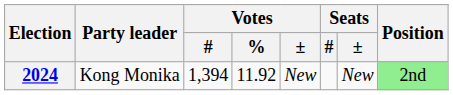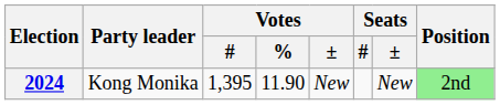 <table class="wikitable" style="text-align:center">
 <tr>
 <th rowspan="2">Election</th>
 <th rowspan="2">Party leader</th>
 <th colspan="3">Votes</th>
 <th colspan="2">Seats</th>
 <th rowspan="2">Position</th>
 </tr>
 <tr>
 <th>#</th>
 <th>%</th>
 <th>±</th>
 <th>#</th>
 <th>±</th>
 </tr>
 <tr>
 <th><strong><a href='#'>2024</a></strong></th>
 <td>Kong Monika</td>
-<td>1,394</td>
-<td>11.92</td>
+<td>1,395</td>
+<td>11.90</td>
 <td><em>New</em></td>
 <td></td>
 <td><em>New</em></td>
 <td style="background: lightgreen;"> 2nd</td>
 </tr>
 </table>
